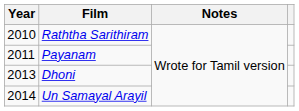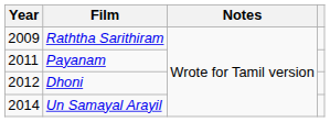 <table class="wikitable sortable">
 <tr>
 <th>Year</th>
 <th>Film</th>
 <th>Notes</th>
 <th class="unsortable" ></th>
 </tr>
 <tr>
-<td>2010</td>
+<td>2009</td>
 <td><em><a href='#'>Raththa Sarithiram</a></em></td>
 <td rowspan="4">Wrote for Tamil version</td>
 <td></td>
 </tr>
 <tr>
 <td>2011</td>
 <td><em><a href='#'>Payanam</a></em></td>
 <td></td>
 </tr>
 <tr>
-<td>2013</td>
+<td>2012</td>
 <td><em><a href='#'>Dhoni</a></em></td>
 <td></td>
 </tr>
 <tr>
 <td>2014</td>
 <td><em><a href='#'>Un Samayal Arayil</a></em></td>
 <td></td>
 </tr>
 </table>
